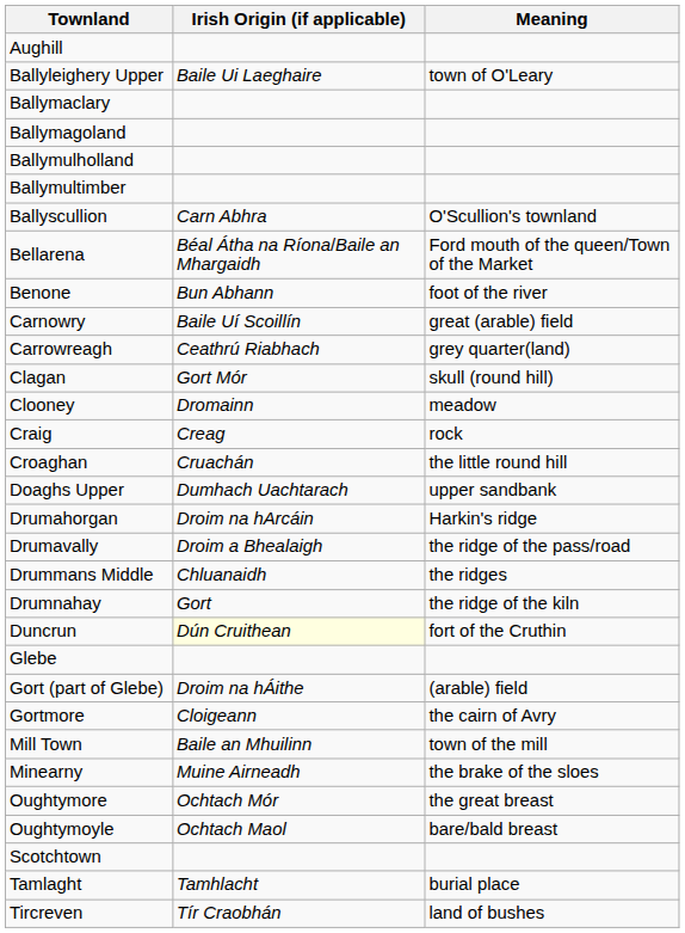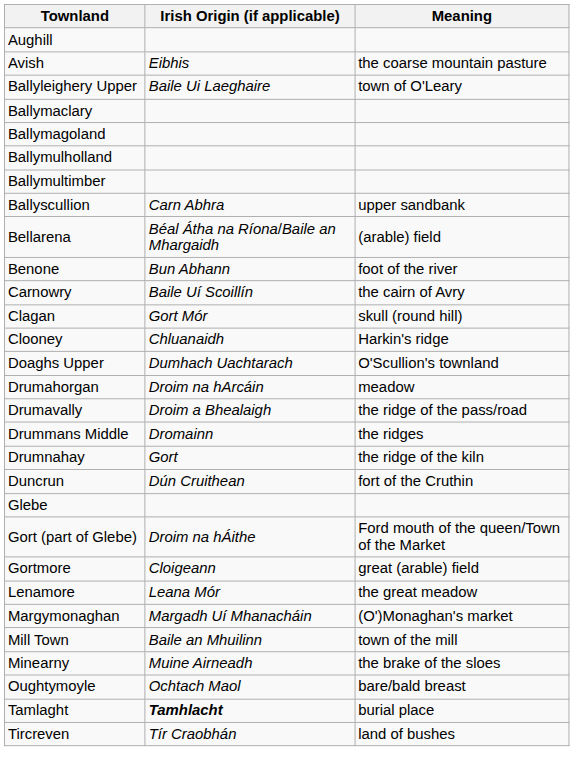 <table class="wikitable" style="border:1px solid darkgray;">
 <tr>
 <th width="150">Townland</th>
 <th width="250">Irish Origin (if applicable)</th>
 <th width="250">Meaning</th>
 </tr>
 <tr>
 <td>Aughill</td>
 <td></td>
 <td></td>
+</tr>
+<tr>
+<td>Avish</td>
+<td><em>Eibhis</em></td>
+<td>the coarse mountain pasture</td>
 </tr>
 <tr>
 <td>Ballyleighery Upper</td>
 <td><em>Baile Ui Laeghaire</em></td>
 <td>town of O'Leary</td>
 </tr>
 <tr>
 <td>Ballymaclary</td>
 <td></td>
 <td></td>
 </tr>
 <tr>
 <td>Ballymagoland</td>
 <td></td>
 <td></td>
 </tr>
 <tr>
 <td>Ballymulholland</td>
 <td></td>
 <td></td>
 </tr>
 <tr>
 <td>Ballymultimber</td>
 <td></td>
 <td></td>
 </tr>
 <tr>
 <td>Ballyscullion</td>
 <td><em>Carn Abhra</em></td>
-<td>O'Scullion's townland</td>
+<td>upper sandbank</td>
 </tr>
 <tr>
 <td>Bellarena</td>
 <td><em>Béal Átha na Ríona</em>/<em>Baile an Mhargaidh</em></td>
-<td>Ford mouth of the queen/Town of the Market</td>
+<td>(arable) field</td>
 </tr>
 <tr>
 <td>Benone</td>
 <td><em>Bun Abhann</em></td>
 <td>foot of the river</td>
 </tr>
 <tr>
 <td>Carnowry</td>
 <td><em>Baile Uí Scoillín</em></td>
-<td>great (arable) field</td>
-</tr>
-<tr>
-<td>Carrowreagh</td>
-<td><em>Ceathrú Riabhach</em></td>
-<td>grey quarter(land)</td>
+<td>the cairn of Avry</td>
 </tr>
 <tr>
 <td>Clagan</td>
 <td><em>Gort Mór</em></td>
 <td>skull (round hill)</td>
 </tr>
 <tr>
 <td>Clooney</td>
-<td><em>Dromainn</em></td>
-<td>meadow</td>
-</tr>
-<tr>
-<td>Craig</td>
-<td><em>Creag</em></td>
-<td>rock</td>
-</tr>
-<tr>
-<td>Croaghan</td>
-<td><em>Cruachán</em></td>
-<td>the little round hill</td>
+<td><em>Chluanaidh</em></td>
+<td>Harkin's ridge</td>
 </tr>
 <tr>
 <td>Doaghs Upper</td>
 <td><em>Dumhach Uachtarach</em></td>
-<td>upper sandbank</td>
+<td>O'Scullion's townland</td>
 </tr>
 <tr>
 <td>Drumahorgan</td>
 <td><em>Droim na hArcáin</em></td>
-<td>Harkin's ridge</td>
+<td>meadow</td>
 </tr>
 <tr>
 <td>Drumavally</td>
 <td><em>Droim a Bhealaigh</em></td>
 <td>the ridge of the pass/road</td>
 </tr>
 <tr>
 <td>Drummans Middle</td>
-<td><em>Chluanaidh</em></td>
+<td><em>Dromainn</em></td>
 <td>the ridges</td>
 </tr>
 <tr>
 <td>Drumnahay</td>
 <td><em>Gort</em></td>
 <td>the ridge of the kiln</td>
 </tr>
 <tr>
 <td>Duncrun</td>
-<td style="background: lightyellow;"><em>Dún Cruithean</em></td>
+<td><em>Dún Cruithean</em></td>
 <td>fort of the Cruthin</td>
 </tr>
 <tr>
 <td>Glebe</td>
 <td></td>
 <td></td>
 </tr>
 <tr>
 <td>Gort (part of Glebe)</td>
 <td><em>Droim na hÁithe</em></td>
-<td>(arable) field</td>
+<td>Ford mouth of the queen/Town of the Market</td>
 </tr>
 <tr>
 <td>Gortmore</td>
 <td><em>Cloigeann</em></td>
-<td>the cairn of Avry</td>
+<td>great (arable) field</td>
+</tr>
+<tr>
+<td>Lenamore</td>
+<td><em>Leana Mór</em></td>
+<td>the great meadow</td>
+</tr>
+<tr>
+<td>Margymonaghan</td>
+<td><em>Margadh Uí Mhanacháin </em></td>
+<td>(O')Monaghan's market</td>
 </tr>
 <tr>
 <td>Mill Town</td>
 <td><em>Baile an Mhuilinn</em></td>
 <td>town of the mill</td>
 </tr>
 <tr>
 <td>Minearny</td>
 <td><em>Muine Airneadh</em></td>
 <td>the brake of the sloes</td>
 </tr>
 <tr>
-<td>Oughtymore</td>
-<td><em>Ochtach Mór</em></td>
-<td>the great breast</td>
-</tr>
-<tr>
 <td>Oughtymoyle</td>
 <td><em>Ochtach Maol</em></td>
 <td>bare/bald breast</td>
 </tr>
 <tr>
-<td>Scotchtown</td>
-<td></td>
-<td></td>
-</tr>
-<tr>
 <td>Tamlaght</td>
-<td><em>Tamhlacht</em></td>
+<td><strong><em>Tamhlacht</em></strong></td>
 <td>burial place</td>
 </tr>
 <tr>
 <td>Tircreven</td>
 <td><em>Tír Craobhán</em></td>
 <td>land of bushes</td>
 </tr>
 </table>
